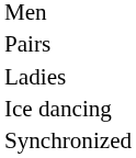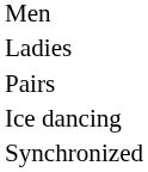 <table>
 <tr>
 <td>Men</td>
 <td></td>
 <td></td>
 <td></td>
 </tr>
 <tr>
-<td>Pairs</td>
+<td>Ladies</td>
 <td></td>
 <td></td>
 <td></td>
 </tr>
 <tr>
-<td>Ladies</td>
+<td>Pairs</td>
 <td></td>
 <td></td>
 <td></td>
 </tr>
 <tr>
 <td>Ice dancing</td>
 <td></td>
 <td></td>
 <td></td>
 </tr>
 <tr>
 <td>Synchronized</td>
 <td></td>
 <td></td>
 <td></td>
 </tr>
 </table>
